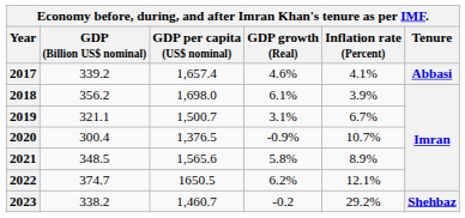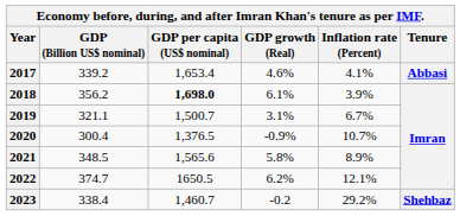 <table class="wikitable sortable infobox">
 <tr>
 <th colspan="6">Economy before, during, and after Imran Khan's tenure as per <a href='#'>IMF</a>.</th>
 </tr>
 <tr>
 <th>Year</th>
 <th>GDP<br><small>(Billion US$ nominal)</small></th>
 <th>GDP per capita<br><small>(US$ nominal)</small></th>
 <th style="text-align:center">GDP growth<br><small>(Real)</small></th>
 <th style="text-align:center">Inflation rate<br><small>(Percent)</small></th>
 <th>Tenure</th>
 </tr>
 <tr>
 <th>2017</th>
 <td style="text-align:center">339.2</td>
-<td style="text-align:center">1,657.4</td>
+<td style="text-align:center">1,653.4</td>
 <td style="text-align:center">4.6%</td>
 <td style="text-align:center">4.1%</td>
 <th><a href='#'>Abbasi</a></th>
 </tr>
 <tr>
 <th>2018</th>
 <td style="text-align:center">356.2</td>
-<td style="text-align:center">1,698.0</td>
+<td style="text-align:center"><strong>1,698.0</strong></td>
 <td style="text-align:center">6.1%</td>
 <td style="text-align:center">3.9%</td>
 <th rowspan="5"><br> <br> <br><a href='#'>Imran</a></th>
 </tr>
 <tr>
 <th>2019</th>
 <td style="text-align:center">321.1</td>
 <td style="text-align:center">1,500.7</td>
 <td style="text-align:center">3.1%</td>
 <td style="text-align:center">6.7%</td>
 </tr>
 <tr>
 <th>2020</th>
 <td style="text-align:center">300.4</td>
 <td style="text-align:center">1,376.5</td>
 <td style="text-align:center">-0.9%</td>
 <td style="text-align:center">10.7%</td>
 </tr>
 <tr>
 <th>2021</th>
 <td style="text-align:center">348.5</td>
 <td style="text-align:center">1,565.6</td>
 <td style="text-align:center">5.8%</td>
 <td style="text-align:center">8.9%</td>
 </tr>
 <tr>
 <th>2022</th>
 <td style="text-align:center">374.7</td>
 <td style="text-align:center">1650.5</td>
 <td style="text-align:center">6.2%</td>
 <td style="text-align:center">12.1%</td>
 </tr>
 <tr>
 <th>2023</th>
-<td style="text-align:center">338.2</td>
+<td style="text-align:center">338.4</td>
 <td style="text-align:center">1,460.7</td>
 <td style="text-align:center">-0.2</td>
 <td style="text-align:center">29.2%</td>
 <th><a href='#'>Shehbaz</a></th>
 </tr>
 </table>
